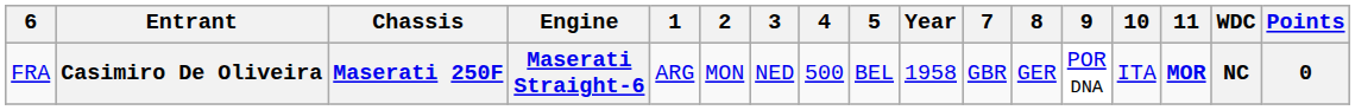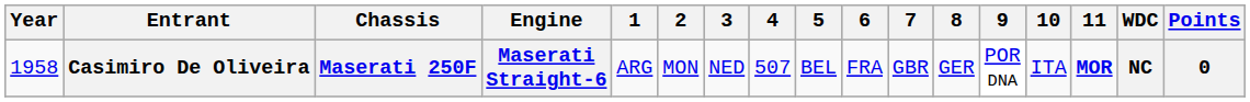 <table class="wikitable" style="text-align:center; font-size:90%">
 <tr>
-<th>6</th>
+<th>Year</th>
 <th>Entrant</th>
 <th>Chassis</th>
 <th>Engine</th>
 <th>1</th>
 <th>2</th>
 <th>3</th>
 <th>4</th>
 <th>5</th>
-<th>Year</th>
+<th>6</th>
 <th>7</th>
 <th>8</th>
 <th>9</th>
 <th>10</th>
 <th>11</th>
 <th>WDC</th>
 <th><a href='#'>Points</a></th>
 </tr>
 <tr>
-<td><a href='#'>FRA</a><br><small></small></td>
+<td><a href='#'>1958</a></td>
 <th>Casimiro De Oliveira</th>
 <th><a href='#'>Maserati</a> <a href='#'>250F</a></th>
 <th><a href='#'>Maserati</a><br><a href='#'>Straight-6</a></th>
 <td><a href='#'>ARG</a><br><small></small></td>
 <td><a href='#'>MON</a><br><small></small></td>
 <td><a href='#'>NED</a><br><small></small></td>
-<td><a href='#'>500</a><br><small></small></td>
+<td><a href='#'>507</a><br><small></small></td>
 <td><a href='#'>BEL</a><br><small></small></td>
-<td><a href='#'>1958</a></td>
+<td><a href='#'>FRA</a><br><small></small></td>
 <td><a href='#'>GBR</a><br><small></small></td>
 <td><a href='#'>GER</a><br><small></small></td>
 <td style="background:#FFFFFF;"><a href='#'>POR</a><br><small>DNA</small></td>
 <td><a href='#'>ITA</a><br><small></small></td>
 <td><strong><a href='#'>MOR</a><br><small></small></strong></td>
 <th>NC</th>
 <th>0</th>
 </tr>
 </table>
